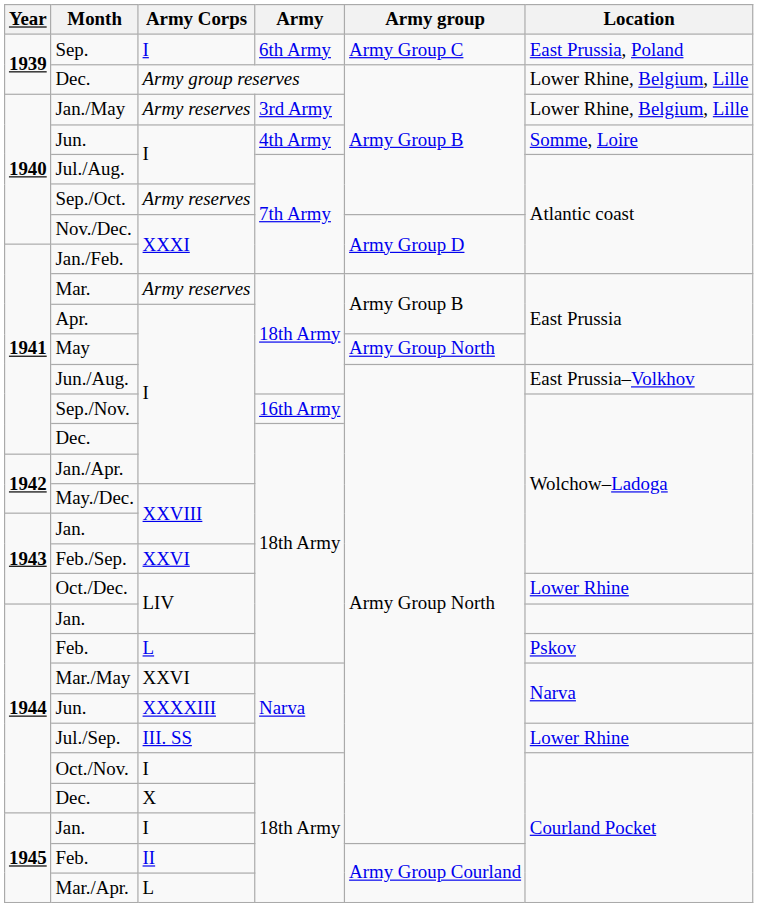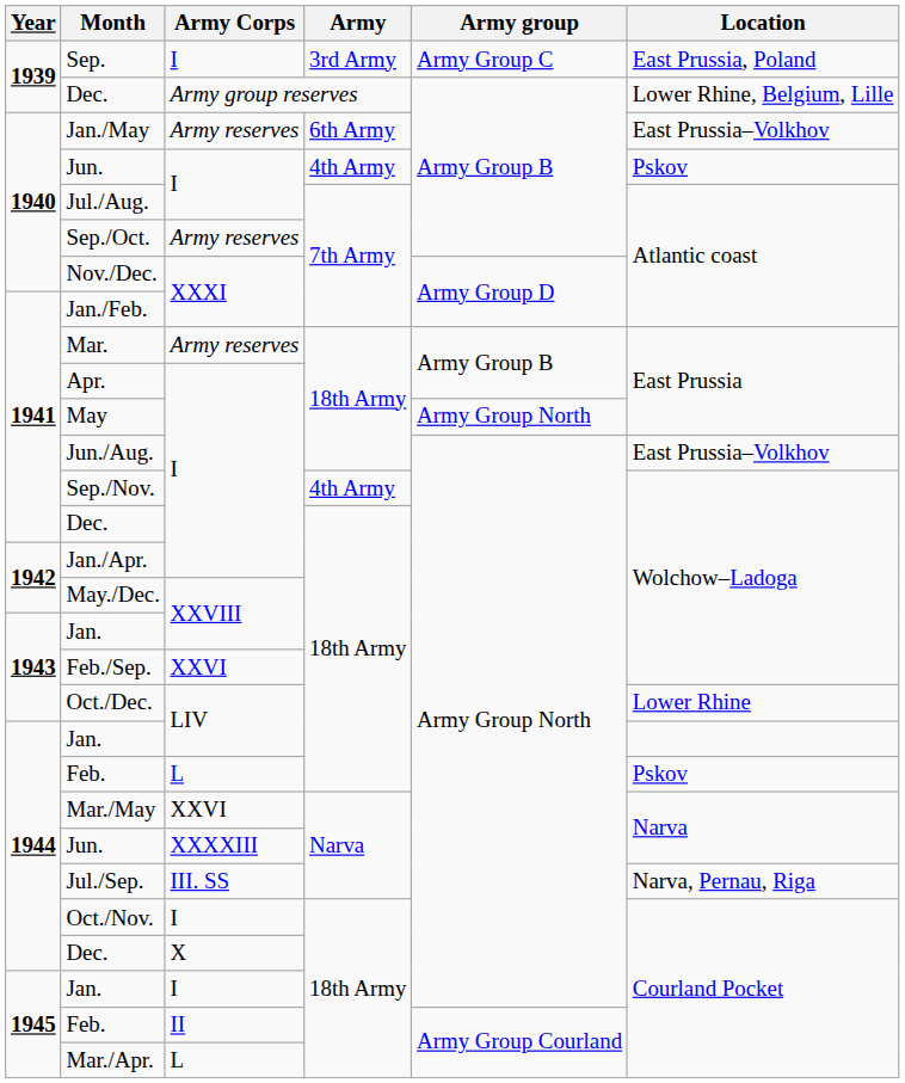 <table class="wikitable">
 <tr>
 <th><strong><u>Year</u></strong></th>
 <th>Month</th>
 <th>Army Corps</th>
 <th>Army</th>
 <th>Army group</th>
 <th>Location</th>
 </tr>
 <tr>
 <td rowspan="2"><strong><u>1939</u></strong></td>
 <td>Sep.</td>
 <td><a href='#'>I</a></td>
-<td><a href='#'>6th Army</a></td>
+<td><a href='#'>3rd Army</a></td>
 <td><a href='#'>Army Group C</a></td>
 <td><a href='#'>East Prussia</a>, <a href='#'>Poland</a></td>
 </tr>
 <tr>
 <td>Dec.</td>
 <td colspan="2"><em>Army group reserves</em></td>
 <td rowspan="5"><a href='#'>Army Group B</a></td>
 <td>Lower Rhine, <a href='#'>Belgium</a>, <a href='#'>Lille</a></td>
 </tr>
 <tr>
 <td rowspan="5"><strong><u>1940</u></strong></td>
 <td>Jan./May</td>
 <td><em>Army reserves</em></td>
-<td><a href='#'>3rd Army</a></td>
-<td>Lower Rhine, <a href='#'>Belgium</a>, <a href='#'>Lille</a></td>
+<td><a href='#'>6th Army</a></td>
+<td>East Prussia–<a href='#'>Volkhov</a></td>
 </tr>
 <tr>
 <td>Jun.</td>
 <td rowspan="2">I</td>
 <td><a href='#'>4th Army</a></td>
-<td><a href='#'>Somme</a>, <a href='#'>Loire</a></td>
+<td><a href='#'>Pskov</a></td>
 </tr>
 <tr>
 <td>Jul./Aug.</td>
 <td rowspan="4"><a href='#'>7th Army</a></td>
 <td rowspan="4">Atlantic coast</td>
 </tr>
 <tr>
 <td>Sep./Oct.</td>
 <td><em>Army reserves</em></td>
 </tr>
 <tr>
 <td>Nov./Dec.</td>
 <td rowspan="2"><a href='#'>XXXI</a></td>
 <td rowspan="2"><a href='#'>Army Group D</a></td>
 </tr>
 <tr>
 <td rowspan="7"><strong><u>1941</u></strong></td>
 <td>Jan./Feb.</td>
 </tr>
 <tr>
 <td>Mar.</td>
 <td><em>Army reserves</em></td>
 <td rowspan="4"><a href='#'>18th Army</a></td>
 <td rowspan="2">Army Group B</td>
 <td rowspan="3">East Prussia</td>
 </tr>
 <tr>
 <td>Apr.</td>
 <td rowspan="6">I</td>
 </tr>
 <tr>
 <td>May</td>
 <td><a href='#'>Army Group North</a></td>
 </tr>
 <tr>
 <td>Jun./Aug.</td>
 <td rowspan="16">Army Group North</td>
 <td>East Prussia–<a href='#'>Volkhov</a></td>
 </tr>
 <tr>
 <td>Sep./Nov.</td>
-<td><a href='#'>16th Army</a></td>
+<td><a href='#'>4th Army</a></td>
 <td rowspan="6">Wolchow–<a href='#'>Ladoga</a></td>
 </tr>
 <tr>
 <td>Dec.</td>
 <td rowspan="8">18th Army</td>
 </tr>
 <tr>
 <td rowspan="2"><strong><u>1942</u></strong></td>
 <td>Jan./Apr.</td>
 </tr>
 <tr>
 <td>May./Dec.</td>
 <td rowspan="2"><a href='#'>XXVIII</a></td>
 </tr>
 <tr>
 <td rowspan="3"><strong><u>1943</u></strong></td>
 <td>Jan.</td>
 </tr>
 <tr>
 <td>Feb./Sep.</td>
 <td><a href='#'>XXVI</a></td>
 </tr>
 <tr>
 <td>Oct./Dec.</td>
 <td rowspan="2">LIV</td>
 <td><a href='#'>Lower Rhine</a></td>
 </tr>
 <tr>
 <td rowspan="7"><strong><u>1944</u></strong></td>
 <td>Jan.</td>
 <td></td>
 </tr>
 <tr>
 <td>Feb.</td>
 <td><a href='#'>L</a></td>
 <td><a href='#'>Pskov</a></td>
 </tr>
 <tr>
 <td>Mar./May</td>
 <td>XXVI</td>
 <td rowspan="3"><a href='#'>Narva</a></td>
 <td rowspan="2"><a href='#'>Narva</a></td>
 </tr>
 <tr>
 <td>Jun.</td>
 <td><a href='#'>XXXXIII</a></td>
 </tr>
 <tr>
 <td>Jul./Sep.</td>
 <td><a href='#'>III. SS</a></td>
-<td><a href='#'>Lower Rhine</a></td>
+<td>Narva, <a href='#'>Pernau</a>, <a href='#'>Riga</a></td>
 </tr>
 <tr>
 <td>Oct./Nov.</td>
 <td>I</td>
 <td rowspan="5">18th Army</td>
 <td rowspan="5"><a href='#'>Courland Pocket</a></td>
 </tr>
 <tr>
 <td>Dec.</td>
 <td>X</td>
 </tr>
 <tr>
 <td rowspan="3"><strong><u>1945</u></strong></td>
 <td>Jan.</td>
 <td>I</td>
 </tr>
 <tr>
 <td>Feb.</td>
 <td><a href='#'>II</a></td>
 <td rowspan="2"><a href='#'>Army Group Courland</a></td>
 </tr>
 <tr>
 <td>Mar./Apr.</td>
 <td>L</td>
 </tr>
 </table>
